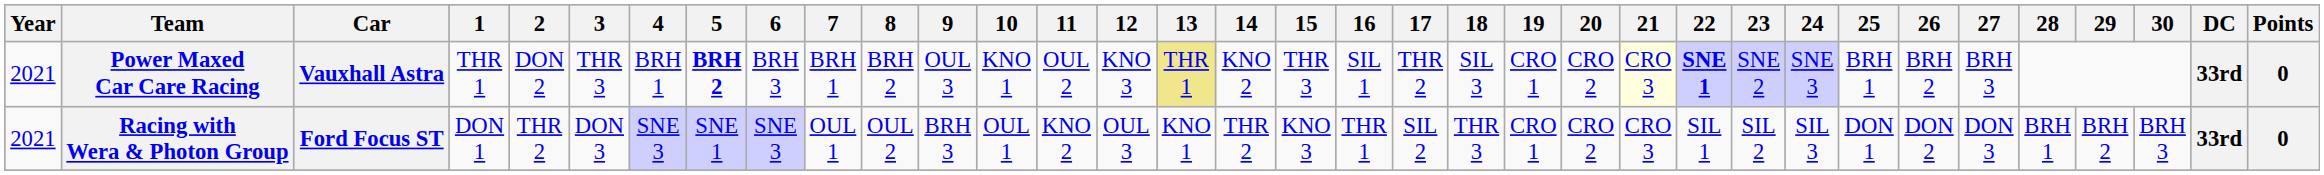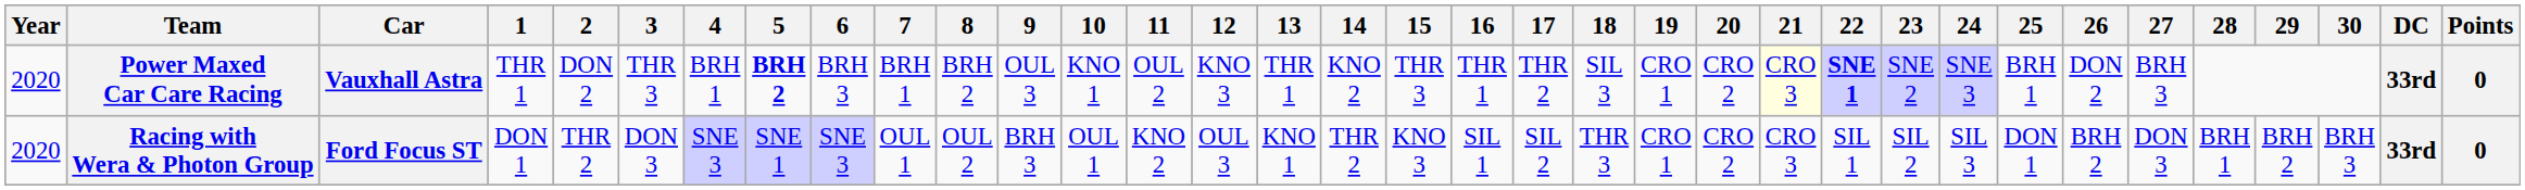 <table class="wikitable" style="text-align:center; font-size:85%">
 <tr>
 <th>Year</th>
 <th>Team</th>
 <th>Car</th>
 <th>1</th>
 <th>2</th>
 <th>3</th>
 <th>4</th>
 <th>5</th>
 <th>6</th>
 <th>7</th>
 <th>8</th>
 <th>9</th>
 <th>10</th>
 <th>11</th>
 <th>12</th>
 <th>13</th>
 <th>14</th>
 <th>15</th>
 <th>16</th>
 <th>17</th>
 <th>18</th>
 <th>19</th>
 <th>20</th>
 <th>21</th>
 <th>22</th>
 <th>23</th>
 <th>24</th>
 <th>25</th>
 <th>26</th>
 <th>27</th>
 <th>28</th>
 <th>29</th>
 <th>30</th>
 <th>DC</th>
 <th>Points</th>
 </tr>
 <tr>
-<td><a href='#'>2021</a></td>
+<td><a href='#'>2020</a></td>
 <th nowrap><a href='#'>Power Maxed<br>Car Care Racing</a></th>
 <th nowrap><a href='#'>Vauxhall Astra</a></th>
 <td><a href='#'>THR<br>1</a></td>
 <td><a href='#'>DON<br>2</a></td>
 <td><a href='#'>THR<br>3</a></td>
 <td><a href='#'>BRH<br>1</a></td>
 <td><strong><a href='#'>BRH<br>2</a></strong></td>
 <td><a href='#'>BRH<br>3</a></td>
 <td><a href='#'>BRH<br>1</a></td>
 <td><a href='#'>BRH<br>2</a></td>
 <td><a href='#'>OUL<br>3</a></td>
 <td><a href='#'>KNO<br>1</a></td>
 <td><a href='#'>OUL<br>2</a></td>
 <td><a href='#'>KNO<br>3</a></td>
-<td style="background: khaki;"><a href='#'>THR<br>1</a></td>
+<td><a href='#'>THR<br>1</a></td>
 <td><a href='#'>KNO<br>2</a></td>
 <td><a href='#'>THR<br>3</a></td>
-<td><a href='#'>SIL<br>1</a></td>
+<td><a href='#'>THR<br>1</a></td>
 <td><a href='#'>THR<br>2</a></td>
 <td><a href='#'>SIL<br>3</a></td>
 <td><a href='#'>CRO<br>1</a></td>
 <td><a href='#'>CRO<br>2</a></td>
 <td style="background: lightyellow;"><a href='#'>CRO<br>3</a></td>
 <td style="background:#CFCFFF;"><strong><a href='#'>SNE<br>1</a><br></strong></td>
 <td style="background:#CFCFFF;"><a href='#'>SNE<br>2</a><br></td>
 <td style="background:#CFCFFF;"><a href='#'>SNE<br>3</a><br></td>
 <td><a href='#'>BRH<br>1</a></td>
-<td><a href='#'>BRH<br>2</a></td>
+<td><a href='#'>DON<br>2</a></td>
 <td><a href='#'>BRH<br>3</a></td>
 <td colspan=3></td>
 <th>33rd</th>
 <th>0</th>
 </tr>
 <tr>
-<td><a href='#'>2021</a></td>
+<td><a href='#'>2020</a></td>
 <th nowrap><a href='#'>Racing with<br>Wera & Photon Group</a></th>
 <th nowrap><a href='#'>Ford Focus ST</a></th>
 <td><a href='#'>DON<br>1</a></td>
 <td><a href='#'>THR<br>2</a></td>
 <td><a href='#'>DON<br>3</a></td>
 <td style="background:#CFCFFF;"><a href='#'>SNE<br>3</a><br></td>
 <td style="background:#CFCFFF;"><a href='#'>SNE<br>1</a><br></td>
 <td style="background:#CFCFFF;"><a href='#'>SNE<br>3</a><br></td>
 <td><a href='#'>OUL<br>1</a></td>
 <td><a href='#'>OUL<br>2</a></td>
 <td><a href='#'>BRH<br>3</a></td>
 <td><a href='#'>OUL<br>1</a></td>
 <td><a href='#'>KNO<br>2</a></td>
 <td><a href='#'>OUL<br>3</a></td>
 <td><a href='#'>KNO<br>1</a></td>
 <td><a href='#'>THR<br>2</a></td>
 <td><a href='#'>KNO<br>3</a></td>
-<td><a href='#'>THR<br>1</a></td>
+<td><a href='#'>SIL<br>1</a></td>
 <td><a href='#'>SIL<br>2</a></td>
 <td><a href='#'>THR<br>3</a></td>
 <td><a href='#'>CRO<br>1</a></td>
 <td><a href='#'>CRO<br>2</a></td>
 <td><a href='#'>CRO<br>3</a></td>
 <td><a href='#'>SIL<br>1</a></td>
 <td><a href='#'>SIL<br>2</a></td>
 <td><a href='#'>SIL<br>3</a></td>
 <td><a href='#'>DON<br>1</a></td>
-<td><a href='#'>DON<br>2</a></td>
+<td><a href='#'>BRH<br>2</a></td>
 <td><a href='#'>DON<br>3</a></td>
 <td><a href='#'>BRH<br>1</a></td>
 <td><a href='#'>BRH<br>2</a></td>
 <td><a href='#'>BRH<br>3</a></td>
 <th>33rd</th>
 <th>0</th>
 </tr>
 </table>
